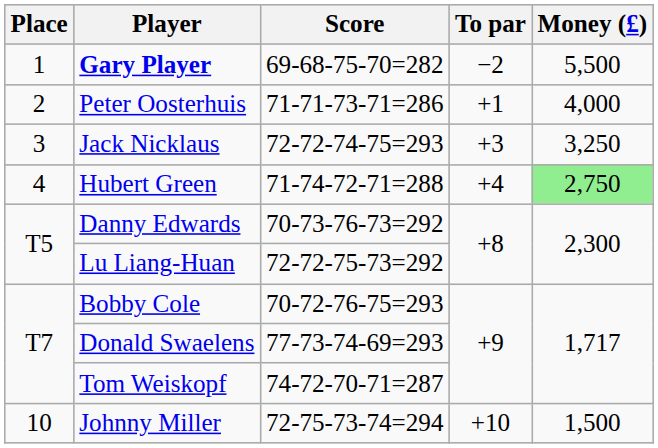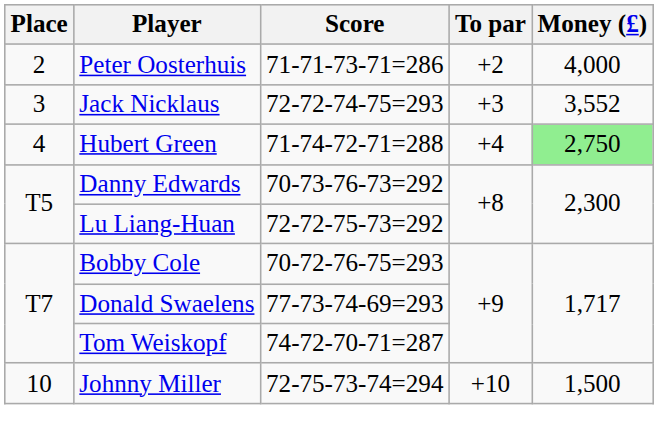 <table class="wikitable">
 <tr>
 <th>Place</th>
 <th>Player</th>
 <th>Score</th>
 <th>To par</th>
 <th>Money (<a href='#'>£</a>)</th>
 </tr>
 <tr>
-<td align="center">1</td>
-<td> <strong><a href='#'>Gary Player</a></strong></td>
-<td>69-68-75-70=282</td>
-<td align="center">−2</td>
-<td align=center>5,500</td>
-</tr>
-<tr>
 <td align="center">2</td>
 <td> <a href='#'>Peter Oosterhuis</a></td>
 <td>71-71-73-71=286</td>
-<td align="center">+1</td>
+<td align="center">+2</td>
 <td align=center>4,000</td>
 </tr>
 <tr>
 <td align="center">3</td>
 <td> <a href='#'>Jack Nicklaus</a></td>
 <td>72-72-74-75=293</td>
 <td align="center">+3</td>
-<td align=center>3,250</td>
+<td align=center>3,552</td>
 </tr>
 <tr>
 <td align="center">4</td>
 <td> <a href='#'>Hubert Green</a></td>
 <td>71-74-72-71=288</td>
 <td align="center">+4</td>
 <td align=center style="background: lightgreen;">2,750</td>
 </tr>
 <tr>
 <td rowspan=2 align=center>T5</td>
 <td> <a href='#'>Danny Edwards</a></td>
 <td>70-73-76-73=292</td>
 <td rowspan=2 align="center">+8</td>
 <td rowspan=2 align=center>2,300</td>
 </tr>
 <tr>
 <td> <a href='#'>Lu Liang-Huan</a></td>
 <td>72-72-75-73=292</td>
 </tr>
 <tr>
 <td rowspan=3 align="center">T7</td>
 <td> <a href='#'>Bobby Cole</a></td>
 <td>70-72-76-75=293</td>
 <td rowspan=3 align="center">+9</td>
 <td rowspan=3 align=center>1,717</td>
 </tr>
 <tr>
 <td> <a href='#'>Donald Swaelens</a></td>
 <td>77-73-74-69=293</td>
 </tr>
 <tr>
 <td> <a href='#'>Tom Weiskopf</a></td>
 <td>74-72-70-71=287</td>
 </tr>
 <tr>
 <td align="center">10</td>
 <td> <a href='#'>Johnny Miller</a></td>
 <td>72-75-73-74=294</td>
 <td align="center">+10</td>
 <td align=center>1,500</td>
 </tr>
 </table>
